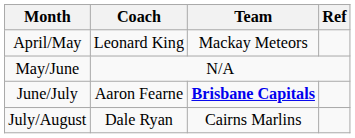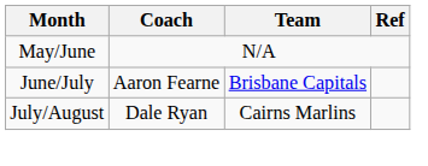 <table class="wikitable" style="text-align:center">
 <tr>
 <th>Month</th>
 <th>Coach</th>
 <th>Team</th>
 <th>Ref</th>
 </tr>
 <tr>
-<td>April/May</td>
-<td>Leonard King</td>
-<td>Mackay Meteors</td>
-<td></td>
-</tr>
-<tr>
 <td>May/June</td>
 <td colspan=3>N/A</td>
 </tr>
 <tr>
 <td>June/July</td>
 <td>Aaron Fearne</td>
-<td><strong><a href='#'>Brisbane Capitals</a></strong></td>
+<td><a href='#'>Brisbane Capitals</a></td>
 <td></td>
 </tr>
 <tr>
 <td>July/August</td>
 <td>Dale Ryan</td>
 <td>Cairns Marlins</td>
 <td></td>
 </tr>
 </table>
